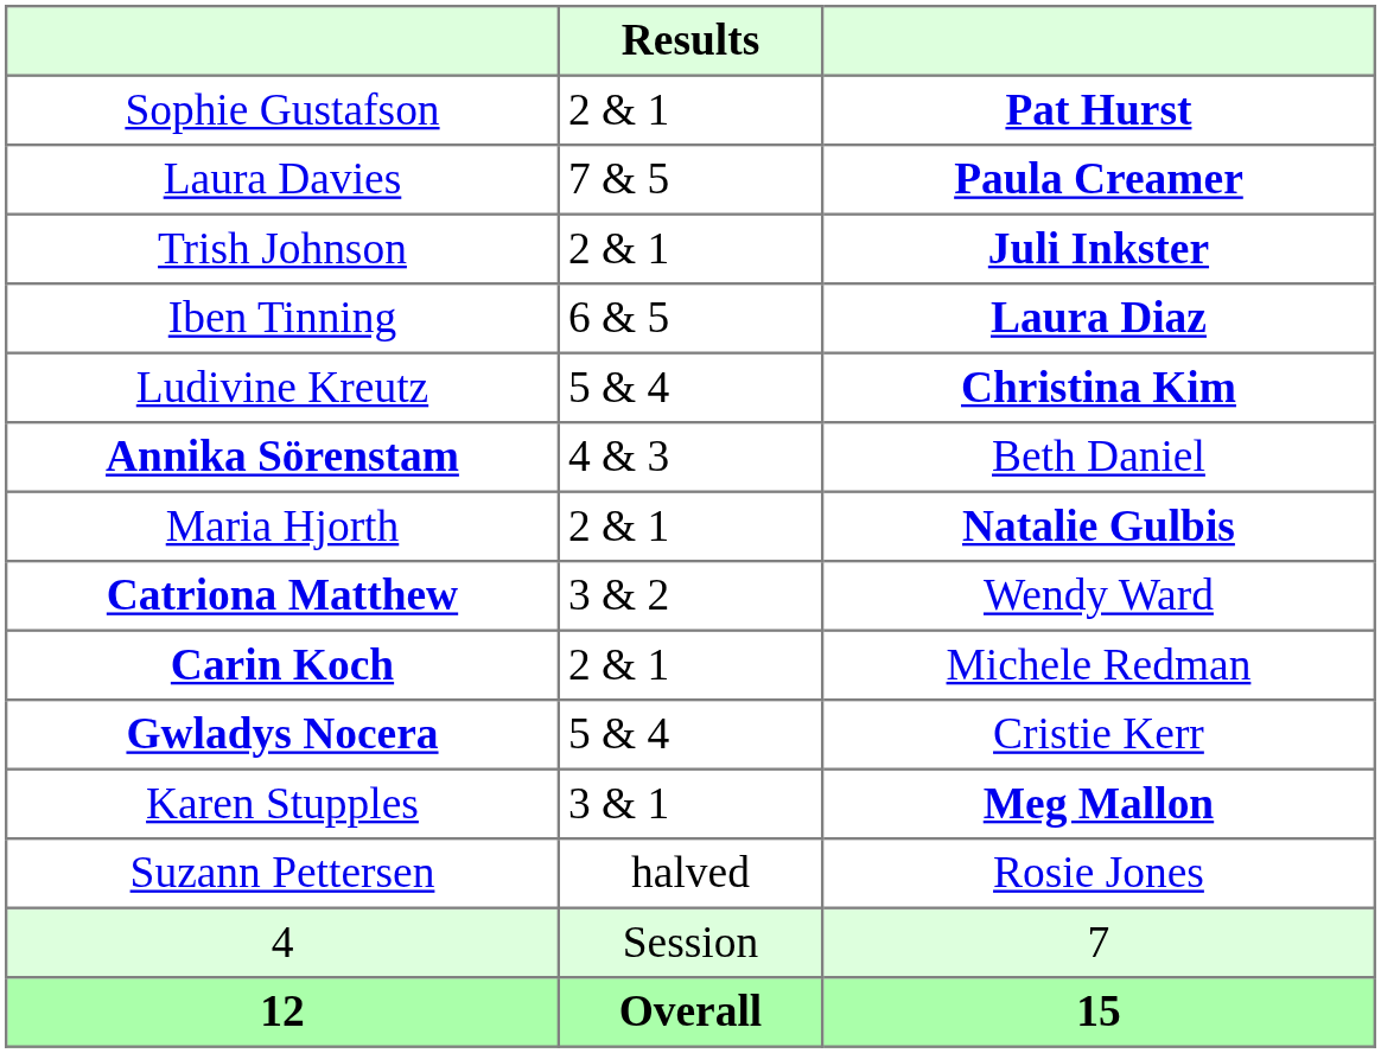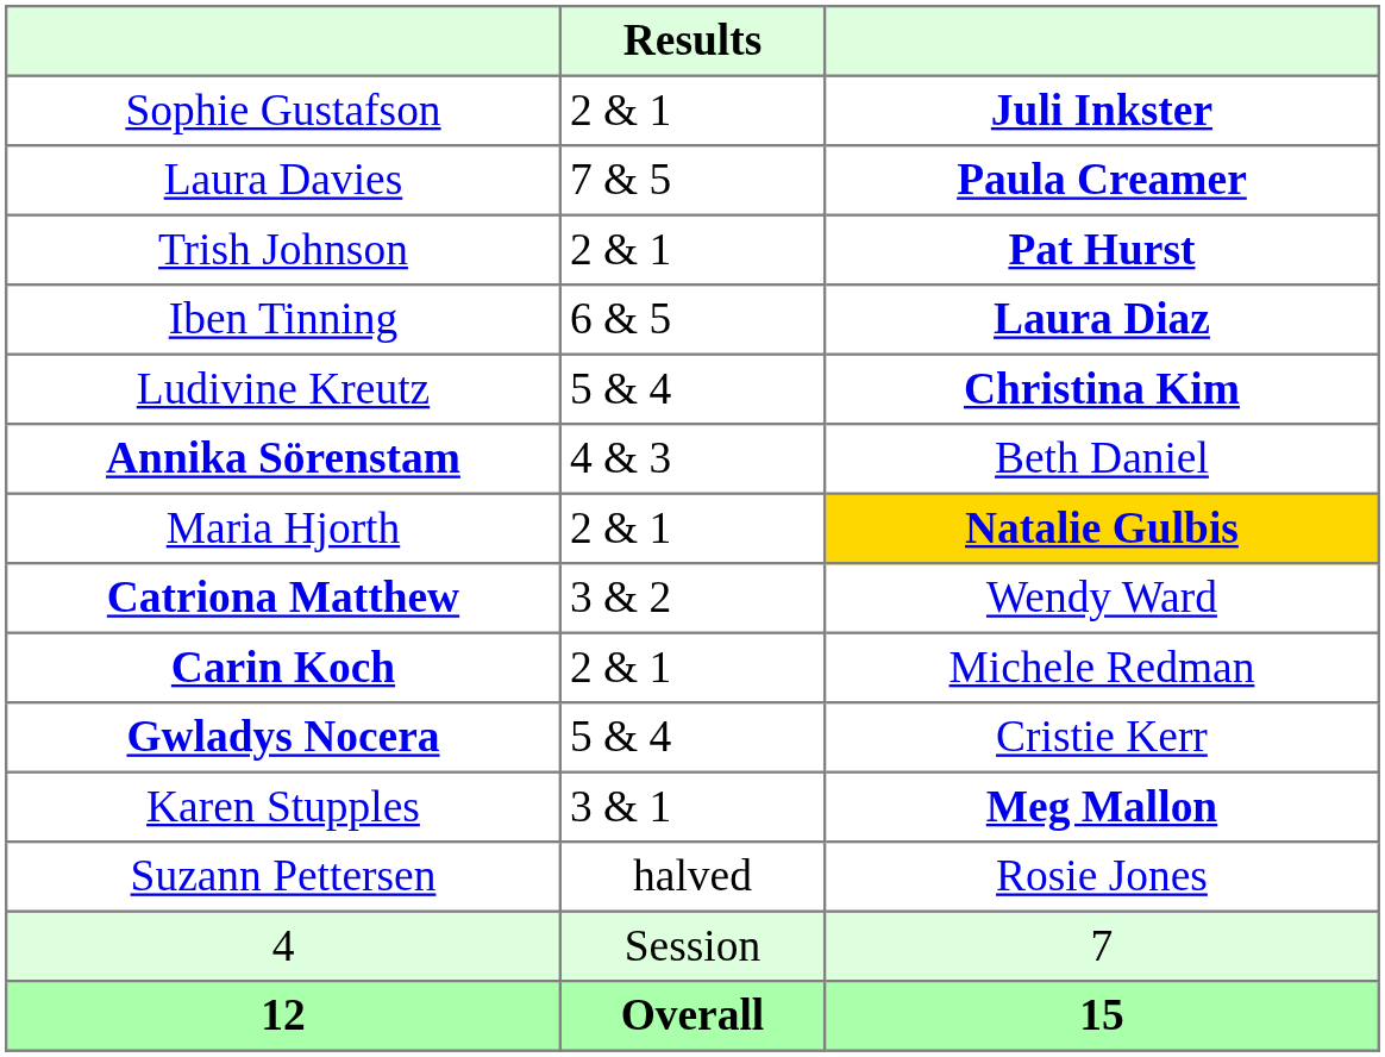 <table border="1" cellpadding="3" style="border-collapse:collapse; text-align:center;">
 <tr style="background:#dfd;">
 <th style="width:12em;"></th>
 <th style="width:5.5em;">Results</th>
 <th style="width:12em;"></th>
 </tr>
 <tr>
 <td><a href='#'>Sophie Gustafson</a></td>
 <td align=left> 2 & 1</td>
-<td><strong><a href='#'>Pat Hurst</a></strong></td>
+<td><strong><a href='#'>Juli Inkster</a></strong></td>
 </tr>
 <tr>
 <td><a href='#'>Laura Davies</a></td>
 <td align=left> 7 & 5</td>
 <td><strong><a href='#'>Paula Creamer</a></strong></td>
 </tr>
 <tr>
 <td><a href='#'>Trish Johnson</a></td>
 <td align=left> 2 & 1</td>
-<td><strong><a href='#'>Juli Inkster</a></strong></td>
+<td><strong><a href='#'>Pat Hurst</a></strong></td>
 </tr>
 <tr>
 <td><a href='#'>Iben Tinning</a></td>
 <td align=left> 6 & 5</td>
 <td><strong><a href='#'>Laura Diaz</a></strong></td>
 </tr>
 <tr>
 <td><a href='#'>Ludivine Kreutz</a></td>
 <td align=left> 5 & 4</td>
 <td><strong><a href='#'>Christina Kim</a></strong></td>
 </tr>
 <tr>
 <td><strong><a href='#'>Annika Sörenstam</a></strong></td>
 <td align=left> 4 & 3</td>
 <td><a href='#'>Beth Daniel</a></td>
 </tr>
 <tr>
 <td><a href='#'>Maria Hjorth</a></td>
 <td align=left> 2 & 1</td>
-<td><strong><a href='#'>Natalie Gulbis</a></strong></td>
+<td style="background: gold;"><strong><a href='#'>Natalie Gulbis</a></strong></td>
 </tr>
 <tr>
 <td><strong><a href='#'>Catriona Matthew</a></strong></td>
 <td align=left> 3 & 2</td>
 <td><a href='#'>Wendy Ward</a></td>
 </tr>
 <tr>
 <td><strong><a href='#'>Carin Koch</a></strong></td>
 <td align=left> 2 & 1</td>
 <td><a href='#'>Michele Redman</a></td>
 </tr>
 <tr>
 <td><strong><a href='#'>Gwladys Nocera</a></strong></td>
 <td align=left> 5 & 4</td>
 <td><a href='#'>Cristie Kerr</a></td>
 </tr>
 <tr>
 <td><a href='#'>Karen Stupples</a></td>
 <td align=left> 3 & 1</td>
 <td><strong><a href='#'>Meg Mallon</a></strong></td>
 </tr>
 <tr>
 <td><a href='#'>Suzann Pettersen</a></td>
 <td>halved</td>
 <td><a href='#'>Rosie Jones</a></td>
 </tr>
 <tr style="background:#dfd;">
 <td>4</td>
 <td>Session</td>
 <td>7</td>
 </tr>
 <tr style="background:#afa;">
 <th>12</th>
 <th>Overall</th>
 <th>15</th>
 </tr>
 </table>
